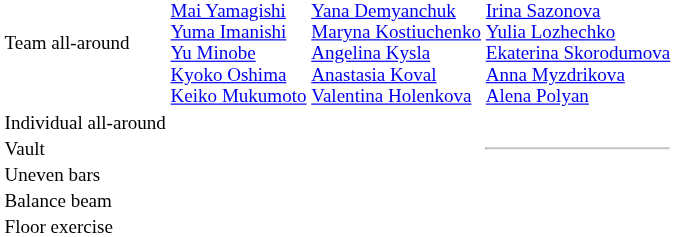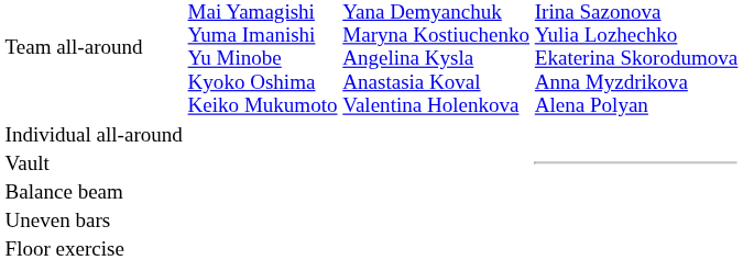 <table>
 <tr>
 <td>Team all-around<br></td>
 <td><br><a href='#'>Mai Yamagishi</a><br><a href='#'>Yuma Imanishi</a><br><a href='#'>Yu Minobe</a><br><a href='#'>Kyoko Oshima</a><br><a href='#'>Keiko Mukumoto</a></td>
 <td><br><a href='#'>Yana Demyanchuk</a><br><a href='#'>Maryna Kostiuchenko</a><br><a href='#'>Angelina Kysla</a><br><a href='#'>Anastasia Koval</a><br><a href='#'>Valentina Holenkova</a></td>
 <td><br><a href='#'>Irina Sazonova</a><br><a href='#'>Yulia Lozhechko</a><br><a href='#'>Ekaterina Skorodumova</a><br><a href='#'>Anna Myzdrikova</a><br><a href='#'>Alena Polyan</a></td>
 </tr>
 <tr>
 <td>Individual all-around<br></td>
 <td></td>
 <td></td>
 <td></td>
 </tr>
 <tr>
 <td>Vault<br></td>
 <td></td>
 <td></td>
 <td><hr></td>
 </tr>
 <tr>
-<td>Uneven bars<br></td>
+<td>Balance beam<br></td>
 <td></td>
 <td></td>
 <td></td>
 </tr>
 <tr>
-<td>Balance beam<br></td>
+<td>Uneven bars<br></td>
 <td></td>
 <td></td>
 <td></td>
 </tr>
 <tr>
 <td>Floor exercise<br></td>
 <td></td>
 <td></td>
 <td></td>
 </tr>
 </table>
